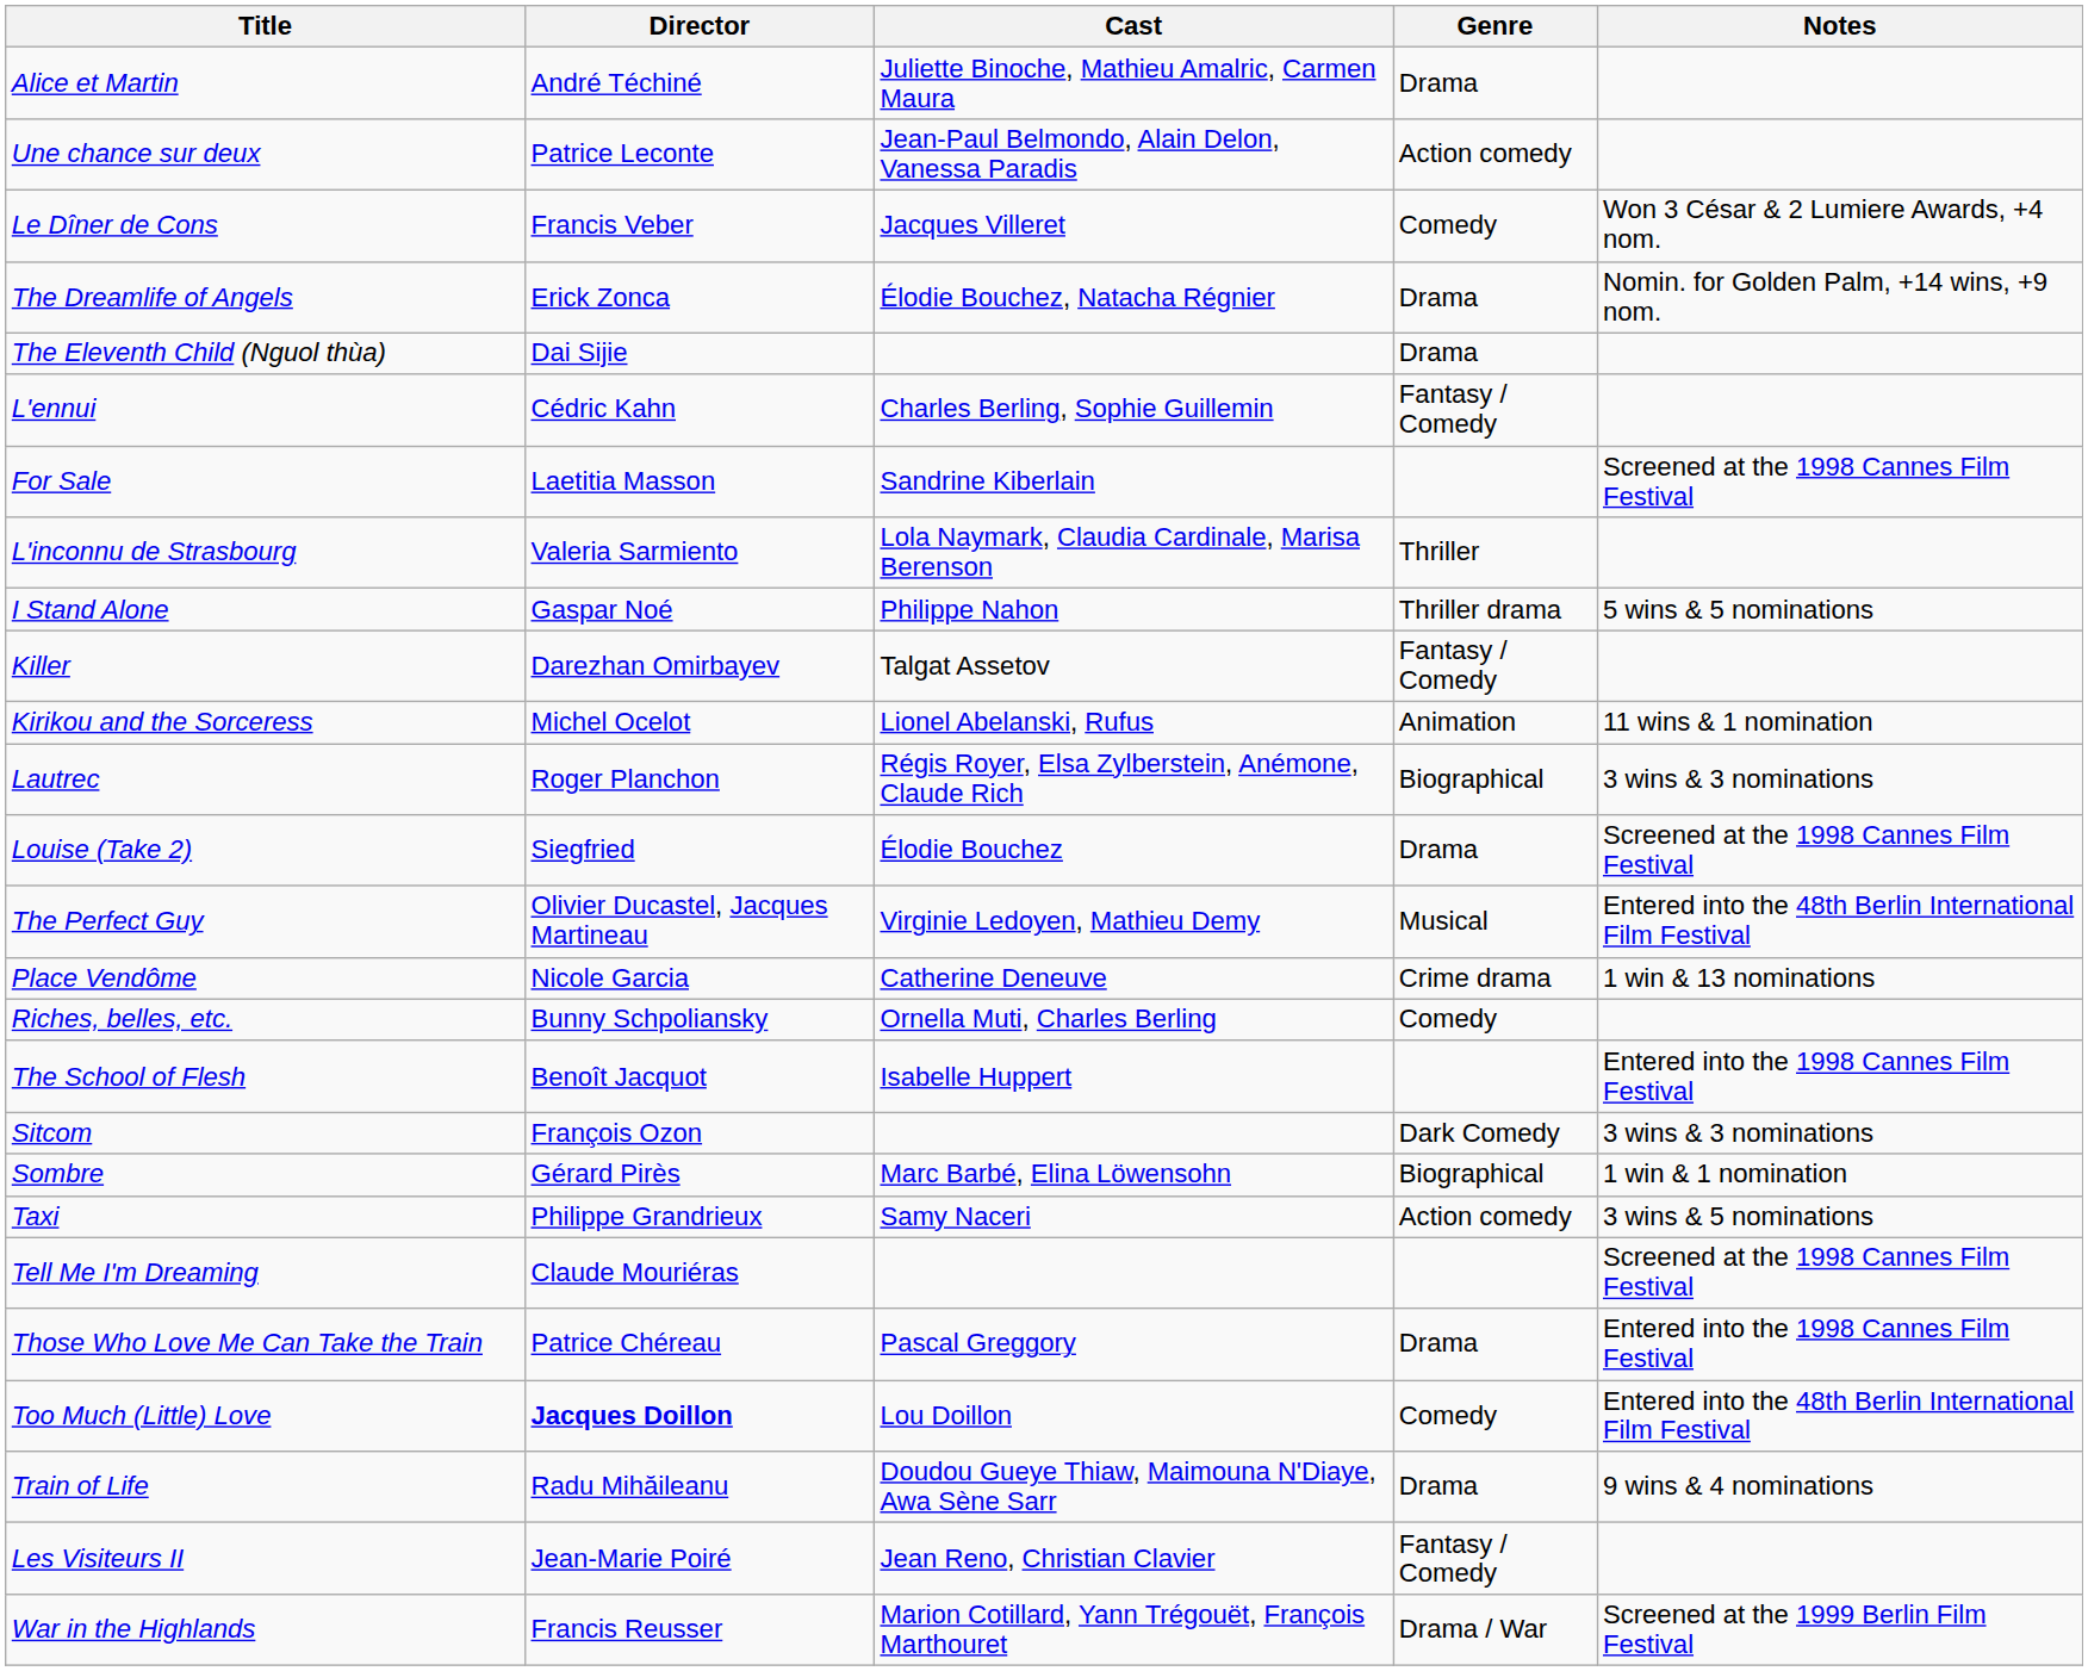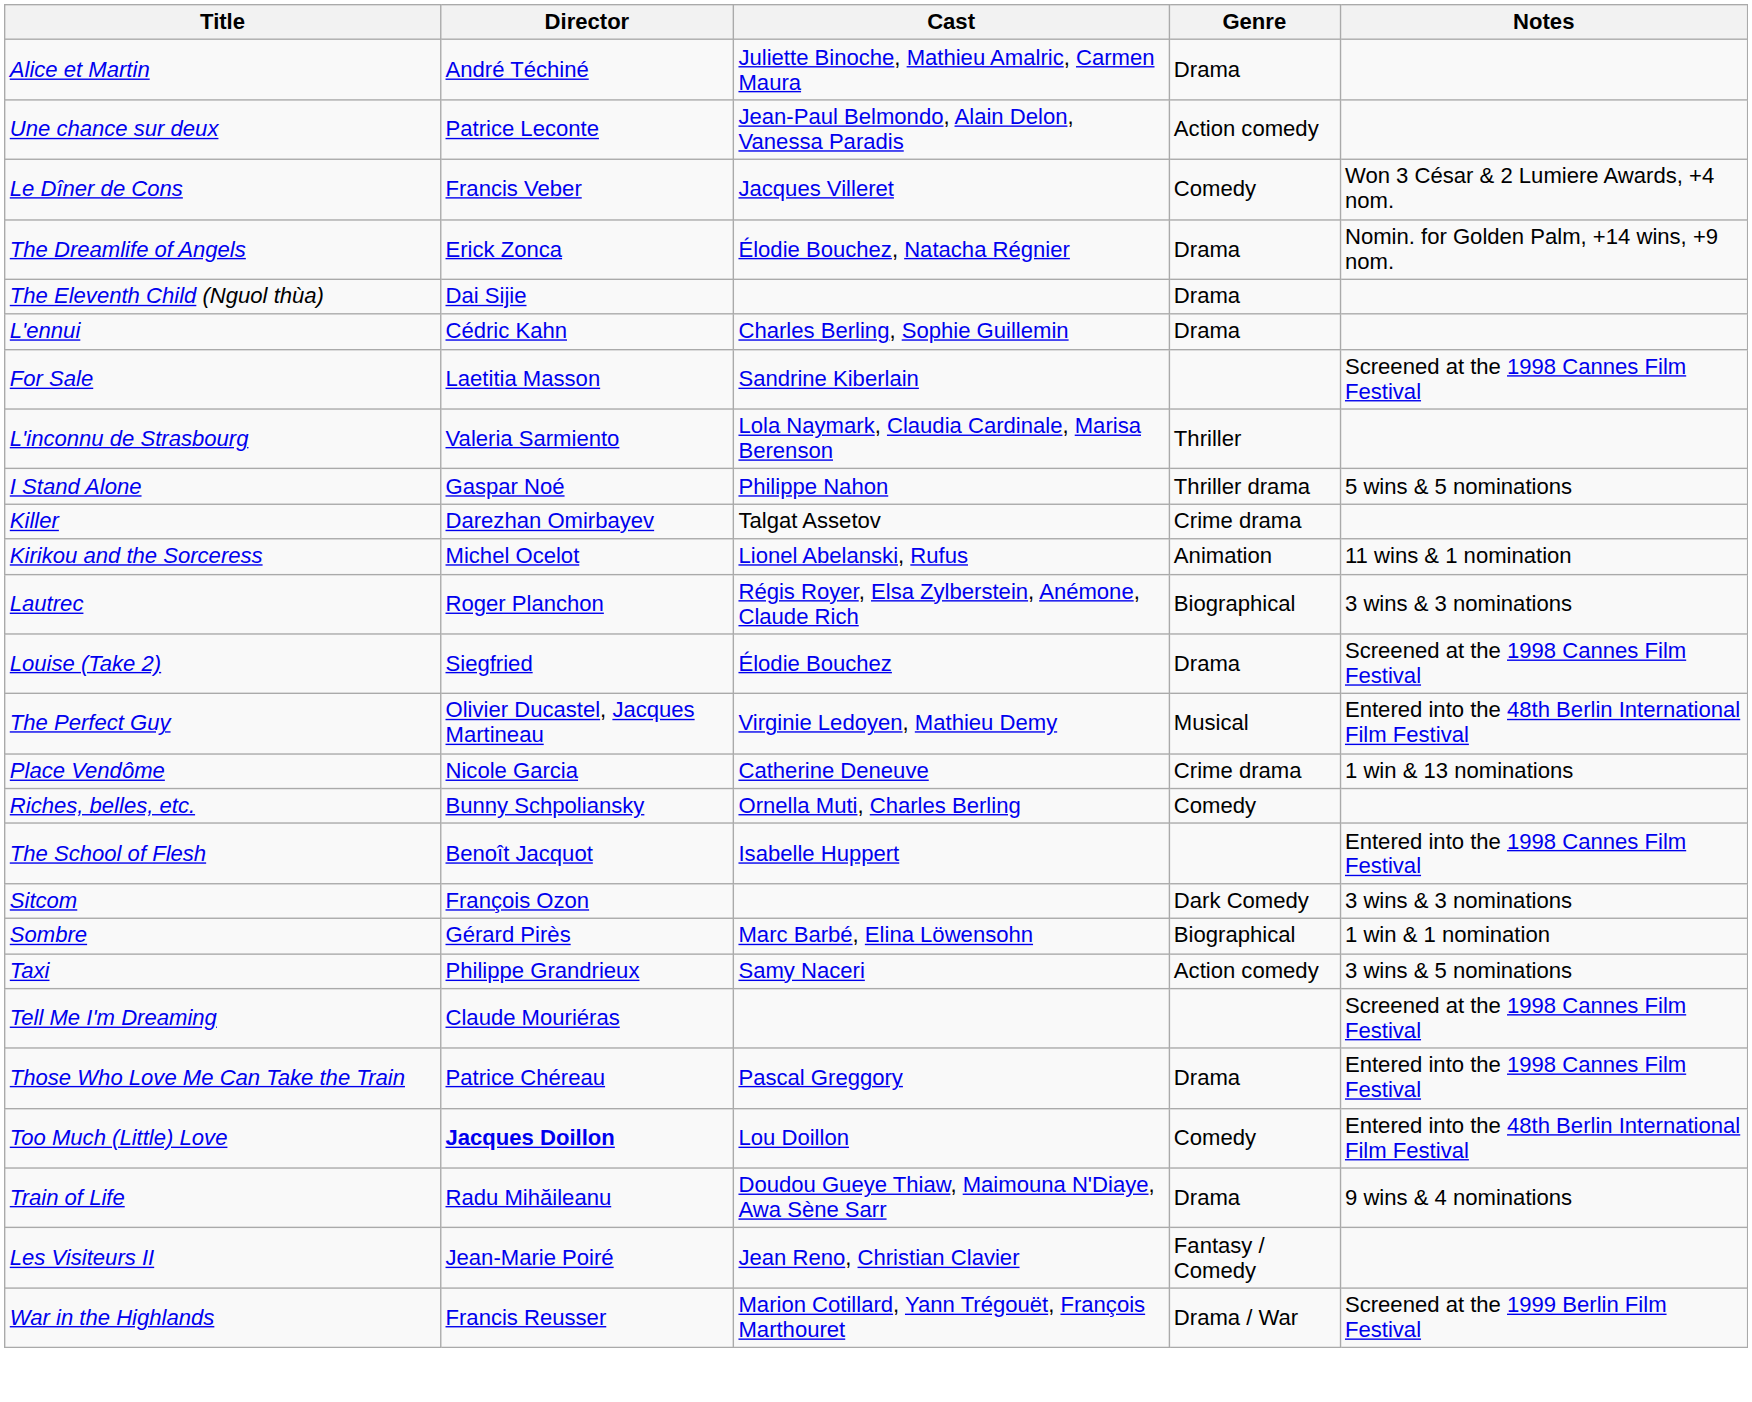 <table class="wikitable sortable" width="100%">
 <tr>
 <th style="width: 25%;">Title</th>
 <th>Director</th>
 <th>Cast</th>
 <th>Genre</th>
 <th>Notes</th>
 </tr>
 <tr>
 <td><em><a href='#'>Alice et Martin</a></em></td>
 <td><a href='#'>André Téchiné</a></td>
 <td><a href='#'>Juliette Binoche</a>, <a href='#'>Mathieu Amalric</a>, <a href='#'>Carmen Maura</a></td>
 <td>Drama</td>
 <td></td>
 </tr>
 <tr>
 <td><em><a href='#'>Une chance sur deux</a></em></td>
 <td><a href='#'>Patrice Leconte</a></td>
 <td><a href='#'>Jean-Paul Belmondo</a>, <a href='#'>Alain Delon</a>, <a href='#'>Vanessa Paradis</a></td>
 <td>Action comedy</td>
 <td></td>
 </tr>
 <tr>
 <td><em><a href='#'>Le Dîner de Cons</a></em></td>
 <td><a href='#'>Francis Veber</a></td>
 <td><a href='#'>Jacques Villeret</a></td>
 <td>Comedy</td>
 <td>Won 3 César & 2 Lumiere Awards, +4 nom.</td>
 </tr>
 <tr>
 <td><em><a href='#'>The Dreamlife of Angels</a></em></td>
 <td><a href='#'>Erick Zonca</a></td>
 <td><a href='#'>Élodie Bouchez</a>, <a href='#'>Natacha Régnier</a></td>
 <td>Drama</td>
 <td>Nomin. for Golden Palm, +14 wins, +9 nom.</td>
 </tr>
 <tr>
 <td><em><a href='#'>The Eleventh Child</a> (Nguol thùa)</em></td>
 <td><a href='#'>Dai Sijie</a></td>
 <td></td>
 <td>Drama</td>
 <td></td>
 </tr>
 <tr>
 <td><em><a href='#'>L'ennui</a></em></td>
 <td><a href='#'>Cédric Kahn</a></td>
 <td><a href='#'>Charles Berling</a>, <a href='#'>Sophie Guillemin</a></td>
-<td>Fantasy / Comedy</td>
+<td>Drama</td>
 <td></td>
 </tr>
 <tr>
 <td><em><a href='#'>For Sale</a></em></td>
 <td><a href='#'>Laetitia Masson</a></td>
 <td><a href='#'>Sandrine Kiberlain</a></td>
 <td></td>
 <td>Screened at the <a href='#'>1998 Cannes Film Festival</a></td>
 </tr>
 <tr>
 <td><em><a href='#'>L'inconnu de Strasbourg</a></em></td>
 <td><a href='#'>Valeria Sarmiento</a></td>
 <td><a href='#'>Lola Naymark</a>, <a href='#'>Claudia Cardinale</a>, <a href='#'>Marisa Berenson</a></td>
 <td>Thriller</td>
 <td></td>
 </tr>
 <tr>
 <td><em><a href='#'>I Stand Alone</a></em></td>
 <td><a href='#'>Gaspar Noé</a></td>
 <td><a href='#'>Philippe Nahon</a></td>
 <td>Thriller drama</td>
 <td>5 wins & 5 nominations</td>
 </tr>
 <tr>
 <td><em><a href='#'>Killer</a></em></td>
 <td><a href='#'>Darezhan Omirbayev</a></td>
 <td>Talgat Assetov</td>
-<td>Fantasy / Comedy</td>
+<td>Crime drama</td>
 <td></td>
 </tr>
 <tr>
 <td><em><a href='#'>Kirikou and the Sorceress</a></em></td>
 <td><a href='#'>Michel Ocelot</a></td>
 <td><a href='#'>Lionel Abelanski</a>, <a href='#'>Rufus</a></td>
 <td>Animation</td>
 <td>11 wins & 1 nomination</td>
 </tr>
 <tr>
 <td><a href='#'><em>Lautrec</em></a></td>
 <td><a href='#'>Roger Planchon</a></td>
 <td><a href='#'>Régis Royer</a>, <a href='#'>Elsa Zylberstein</a>, <a href='#'>Anémone</a>, <a href='#'>Claude Rich</a></td>
 <td>Biographical</td>
 <td>3 wins & 3 nominations</td>
 </tr>
 <tr>
 <td><em><a href='#'>Louise (Take 2)</a></em></td>
 <td><a href='#'>Siegfried</a></td>
 <td><a href='#'>Élodie Bouchez</a></td>
 <td>Drama</td>
 <td>Screened at the <a href='#'>1998 Cannes Film Festival</a></td>
 </tr>
 <tr>
 <td><em><a href='#'>The Perfect Guy</a></em></td>
 <td><a href='#'>Olivier Ducastel</a>, <a href='#'>Jacques Martineau</a></td>
 <td><a href='#'>Virginie Ledoyen</a>, <a href='#'>Mathieu Demy</a></td>
 <td>Musical</td>
 <td>Entered into the <a href='#'>48th Berlin International Film Festival</a></td>
 </tr>
 <tr>
 <td><em><a href='#'>Place Vendôme</a></em></td>
 <td><a href='#'>Nicole Garcia</a></td>
 <td><a href='#'>Catherine Deneuve</a></td>
 <td>Crime drama</td>
 <td>1 win & 13 nominations</td>
 </tr>
 <tr>
 <td><em><a href='#'>Riches, belles, etc.</a></em></td>
 <td><a href='#'>Bunny Schpoliansky</a></td>
 <td><a href='#'>Ornella Muti</a>, <a href='#'>Charles Berling</a></td>
 <td>Comedy</td>
 <td></td>
 </tr>
 <tr>
 <td><em><a href='#'>The School of Flesh</a></em></td>
 <td><a href='#'>Benoît Jacquot</a></td>
 <td><a href='#'>Isabelle Huppert</a></td>
 <td></td>
 <td>Entered into the <a href='#'>1998 Cannes Film Festival</a></td>
 </tr>
 <tr>
 <td><em><a href='#'>Sitcom</a></em></td>
 <td><a href='#'>François Ozon</a></td>
 <td></td>
 <td>Dark Comedy</td>
 <td>3 wins & 3 nominations</td>
 </tr>
 <tr>
 <td><em><a href='#'>Sombre</a></em></td>
 <td><a href='#'>Gérard Pirès</a></td>
 <td><a href='#'>Marc Barbé</a>, <a href='#'>Elina Löwensohn</a></td>
 <td>Biographical</td>
 <td>1 win & 1 nomination</td>
 </tr>
 <tr>
 <td><em><a href='#'>Taxi</a></em></td>
 <td><a href='#'>Philippe Grandrieux</a></td>
 <td><a href='#'>Samy Naceri</a></td>
 <td>Action comedy</td>
 <td>3 wins & 5 nominations</td>
 </tr>
 <tr>
 <td><em><a href='#'>Tell Me I'm Dreaming</a></em></td>
 <td><a href='#'>Claude Mouriéras</a></td>
 <td></td>
 <td></td>
 <td>Screened at the <a href='#'>1998 Cannes Film Festival</a></td>
 </tr>
 <tr>
 <td><em><a href='#'>Those Who Love Me Can Take the Train</a></em></td>
 <td><a href='#'>Patrice Chéreau</a></td>
 <td><a href='#'>Pascal Greggory</a></td>
 <td>Drama</td>
 <td>Entered into the <a href='#'>1998 Cannes Film Festival</a></td>
 </tr>
 <tr>
 <td><em><a href='#'>Too Much (Little) Love</a></em></td>
 <td><strong><a href='#'>Jacques Doillon</a></strong></td>
 <td><a href='#'>Lou Doillon</a></td>
 <td>Comedy</td>
 <td>Entered into the <a href='#'>48th Berlin International Film Festival</a></td>
 </tr>
 <tr>
 <td><em><a href='#'>Train of Life</a></em></td>
 <td><a href='#'>Radu Mihăileanu</a></td>
 <td><a href='#'>Doudou Gueye Thiaw</a>, <a href='#'>Maimouna N'Diaye</a>, <a href='#'>Awa Sène Sarr</a></td>
 <td>Drama</td>
 <td>9 wins & 4 nominations</td>
 </tr>
 <tr>
 <td><em><a href='#'>Les Visiteurs II</a></em></td>
 <td><a href='#'>Jean-Marie Poiré</a></td>
 <td><a href='#'>Jean Reno</a>, <a href='#'>Christian Clavier</a></td>
 <td>Fantasy / Comedy</td>
 <td></td>
 </tr>
 <tr>
 <td><em><a href='#'>War in the Highlands</a> </em></td>
 <td><a href='#'>Francis Reusser</a></td>
 <td><a href='#'>Marion Cotillard</a>, <a href='#'>Yann Trégouët</a>, <a href='#'>François Marthouret</a></td>
 <td>Drama / War</td>
 <td>Screened at the <a href='#'>1999 Berlin Film Festival</a><br></td>
 </tr>
 </table>
